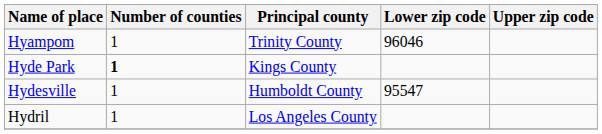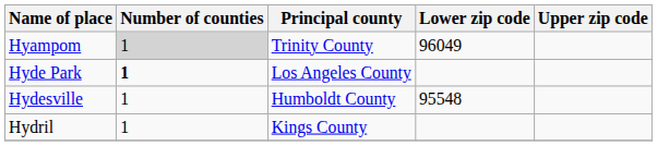 <table class="wikitable">
 <tr>
 <th>Name of place</th>
 <th>Number of counties</th>
 <th>Principal county</th>
 <th>Lower zip code</th>
 <th>Upper zip code</th>
 </tr>
 <tr --->
 <td><a href='#'>Hyampom</a></td>
-<td>1</td>
+<td style="background: lightgrey;">1</td>
 <td><a href='#'>Trinity County</a></td>
-<td>96046</td>
+<td>96049</td>
 <td> </td>
 </tr>
 <tr --->
 <td><a href='#'>Hyde Park</a></td>
 <td><strong>1</strong></td>
-<td><a href='#'>Kings County</a></td>
+<td><a href='#'>Los Angeles County</a></td>
 <td> </td>
 <td> </td>
 </tr>
 <tr --->
 <td><a href='#'>Hydesville</a></td>
 <td>1</td>
 <td><a href='#'>Humboldt County</a></td>
-<td>95547</td>
+<td>95548</td>
 <td> </td>
 </tr>
 <tr --->
 <td>Hydril</td>
 <td>1</td>
-<td><a href='#'>Los Angeles County</a></td>
+<td><a href='#'>Kings County</a></td>
 <td> </td>
 <td> </td>
 </tr>
 <tr --->
 </tr>
 </table>
